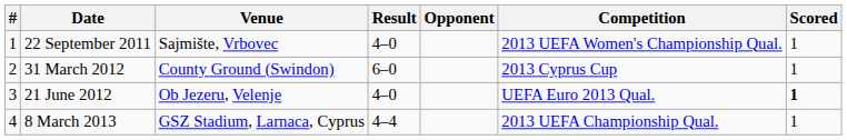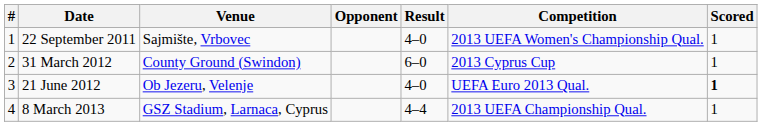 <table class="wikitable">
 <tr>
 <th>#</th>
 <th>Date</th>
 <th>Venue</th>
+<th>Opponent</th>
 <th>Result</th>
-<th>Opponent</th>
 <th>Competition</th>
 <th>Scored</th>
 </tr>
 <tr>
 <td>1</td>
 <td>22 September 2011</td>
 <td>Sajmište, <a href='#'>Vrbovec</a></td>
+<td></td>
 <td>4–0</td>
-<td></td>
 <td><a href='#'>2013 UEFA Women's Championship Qual.</a></td>
 <td>1</td>
 </tr>
 <tr>
 <td>2</td>
 <td>31 March 2012</td>
 <td><a href='#'>County Ground (Swindon)</a></td>
+<td></td>
 <td>6–0</td>
-<td></td>
 <td><a href='#'>2013 Cyprus Cup</a></td>
 <td>1</td>
 </tr>
 <tr>
 <td>3</td>
 <td>21 June 2012</td>
 <td><a href='#'>Ob Jezeru</a>, <a href='#'>Velenje</a></td>
+<td></td>
 <td>4–0</td>
-<td></td>
 <td><a href='#'>UEFA Euro 2013 Qual.</a></td>
 <td><strong>1</strong></td>
 </tr>
 <tr>
 <td>4</td>
 <td>8 March 2013</td>
 <td><a href='#'>GSZ Stadium</a>, <a href='#'>Larnaca</a>, Cyprus</td>
+<td></td>
 <td>4–4</td>
-<td></td>
 <td><a href='#'>2013 UEFA Championship Qual.</a></td>
 <td>1</td>
 </tr>
 </table>
